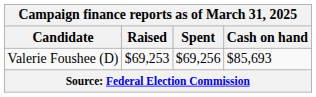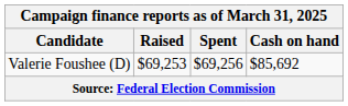 <table class="wikitable sortable">
 <tr>
 <th colspan=4>Campaign finance reports as of March 31, 2025</th>
 </tr>
 <tr style="text-align:center;">
 <th>Candidate</th>
 <th>Raised</th>
 <th>Spent</th>
 <th>Cash on hand</th>
 </tr>
 <tr>
 <td>Valerie Foushee (D)</td>
 <td>$69,253</td>
 <td>$69,256</td>
-<td>$85,693</td>
+<td>$85,692</td>
 </tr>
 <tr>
 <th colspan="4"><small>Source: <a href='#'>Federal Election Commission</a></small></th>
 </tr>
 </table>
